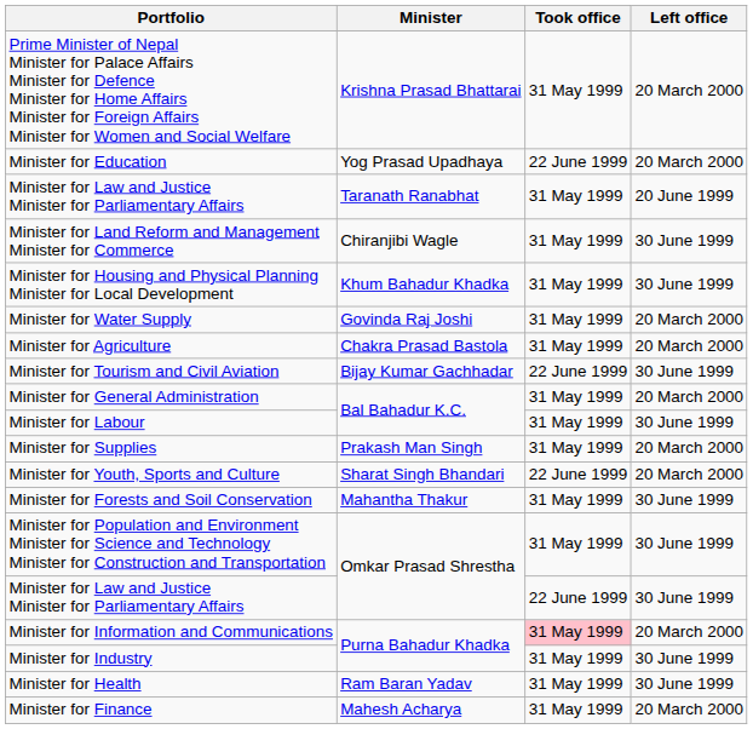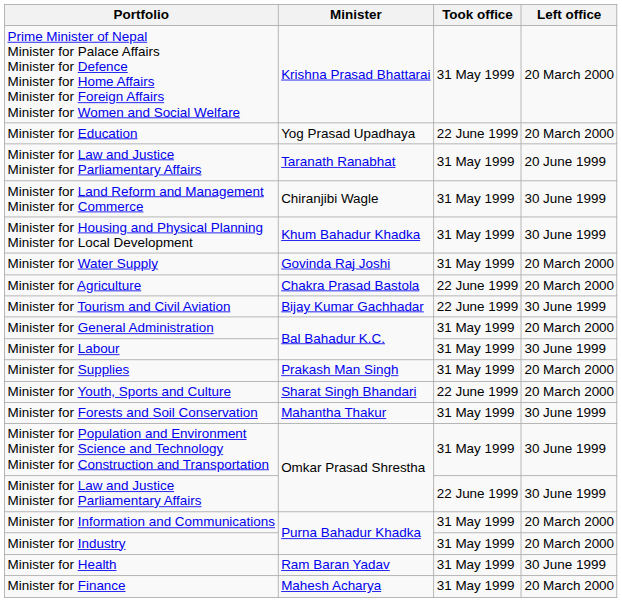 <table class="wikitable">
 <tr>
 <th>Portfolio</th>
 <th>Minister</th>
 <th>Took office</th>
 <th>Left office</th>
 </tr>
 <tr>
 <td><a href='#'>Prime Minister of Nepal</a><br>Minister for Palace Affairs<br>Minister for <a href='#'>Defence</a><br>Minister for <a href='#'>Home Affairs</a><br>Minister for <a href='#'>Foreign Affairs</a><br>Minister for <a href='#'>Women and Social Welfare</a></td>
 <td><a href='#'>Krishna Prasad Bhattarai</a></td>
 <td>31 May 1999</td>
 <td>20 March 2000</td>
 </tr>
 <tr>
 <td>Minister for <a href='#'>Education</a></td>
 <td>Yog Prasad Upadhaya</td>
 <td>22 June 1999</td>
 <td>20 March 2000</td>
 </tr>
 <tr>
 <td>Minister for <a href='#'>Law and Justice</a><br>Minister for <a href='#'>Parliamentary Affairs</a></td>
 <td><a href='#'>Taranath Ranabhat</a></td>
 <td>31 May 1999</td>
 <td>20 June 1999</td>
 </tr>
 <tr>
 <td>Minister for <a href='#'>Land Reform and Management</a><br>Minister for <a href='#'>Commerce</a></td>
 <td>Chiranjibi Wagle</td>
 <td>31 May 1999</td>
 <td>30 June 1999</td>
 </tr>
 <tr>
 <td>Minister for <a href='#'>Housing and Physical Planning</a><br>Minister for Local Development</td>
 <td><a href='#'>Khum Bahadur Khadka</a></td>
 <td>31 May 1999</td>
 <td>30 June 1999</td>
 </tr>
 <tr>
 <td>Minister for <a href='#'>Water Supply</a></td>
 <td><a href='#'>Govinda Raj Joshi</a></td>
 <td>31 May 1999</td>
 <td>20 March 2000</td>
 </tr>
 <tr>
 <td>Minister for <a href='#'>Agriculture</a></td>
 <td><a href='#'>Chakra Prasad Bastola</a></td>
-<td>31 May 1999</td>
+<td>22 June 1999</td>
 <td>20 March 2000</td>
 </tr>
 <tr>
 <td>Minister for <a href='#'>Tourism and Civil Aviation</a></td>
 <td><a href='#'>Bijay Kumar Gachhadar</a></td>
 <td>22 June 1999</td>
 <td>30 June 1999</td>
 </tr>
 <tr>
 <td>Minister for <a href='#'>General Administration</a></td>
 <td rowspan="2"><a href='#'>Bal Bahadur K.C.</a></td>
 <td>31 May 1999</td>
 <td>20 March 2000</td>
 </tr>
 <tr>
 <td>Minister for <a href='#'>Labour</a></td>
 <td>31 May 1999</td>
 <td>30 June 1999</td>
 </tr>
 <tr>
 <td>Minister for <a href='#'>Supplies</a></td>
 <td><a href='#'>Prakash Man Singh</a></td>
 <td>31 May 1999</td>
 <td>20 March 2000</td>
 </tr>
 <tr>
 <td>Minister for <a href='#'>Youth, Sports and Culture</a></td>
 <td><a href='#'>Sharat Singh Bhandari</a></td>
 <td>22 June 1999</td>
 <td>20 March 2000</td>
 </tr>
 <tr>
 <td>Minister for <a href='#'>Forests and Soil Conservation</a></td>
 <td><a href='#'>Mahantha Thakur</a></td>
 <td>31 May 1999</td>
 <td>30 June 1999</td>
 </tr>
 <tr>
 <td>Minister for <a href='#'>Population and Environment</a><br>Minister for <a href='#'>Science and Technology</a><br>Minister for <a href='#'>Construction and Transportation</a></td>
 <td rowspan="2">Omkar Prasad Shrestha</td>
 <td>31 May 1999</td>
 <td>30 June 1999</td>
 </tr>
 <tr>
 <td>Minister for <a href='#'>Law and Justice</a><br>Minister for <a href='#'>Parliamentary Affairs</a></td>
 <td>22 June 1999</td>
 <td>30 June 1999</td>
 </tr>
 <tr>
 <td>Minister for <a href='#'>Information and Communications</a></td>
 <td rowspan="2"><a href='#'>Purna Bahadur Khadka</a></td>
-<td style="background: pink;">31 May 1999</td>
+<td>31 May 1999</td>
 <td>20 March 2000</td>
 </tr>
 <tr>
 <td>Minister for <a href='#'>Industry</a></td>
 <td>31 May 1999</td>
-<td>30 June 1999</td>
+<td>20 March 2000</td>
 </tr>
 <tr>
 <td>Minister for <a href='#'>Health</a></td>
 <td><a href='#'>Ram Baran Yadav</a></td>
 <td>31 May 1999</td>
 <td>30 June 1999</td>
 </tr>
 <tr>
 <td>Minister for <a href='#'>Finance</a></td>
 <td><a href='#'>Mahesh Acharya</a></td>
 <td>31 May 1999</td>
 <td>20 March 2000</td>
 </tr>
 </table>
